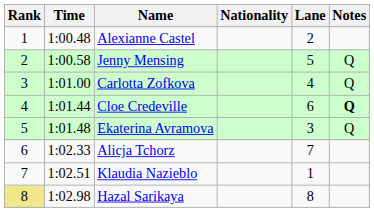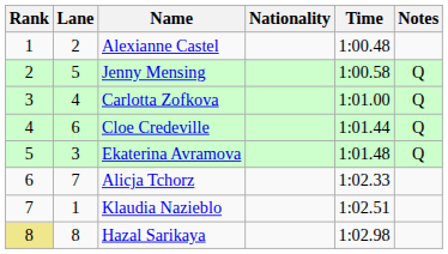 <table class="wikitable sortable" style="text-align:center">
 <tr>
 <th>Rank</th>
-<th>Time</th>
+<th>Lane</th>
 <th>Name</th>
 <th>Nationality</th>
-<th>Lane</th>
+<th>Time</th>
 <th>Notes</th>
 </tr>
 <tr>
 <td>1</td>
-<td>1:00.48</td>
+<td>2</td>
 <td align=left><a href='#'>Alexianne Castel</a></td>
 <td align=left></td>
-<td>2</td>
+<td>1:00.48</td>
 <td></td>
 </tr>
 <tr bgcolor=ccffcc>
 <td>2</td>
-<td>1:00.58</td>
+<td>5</td>
 <td align=left><a href='#'>Jenny Mensing</a></td>
 <td align=left></td>
-<td>5</td>
+<td>1:00.58</td>
 <td>Q</td>
 </tr>
 <tr bgcolor=ccffcc>
 <td>3</td>
-<td>1:01.00</td>
+<td>4</td>
 <td align=left><a href='#'>Carlotta Zofkova</a></td>
 <td align=left></td>
-<td>4</td>
+<td>1:01.00</td>
 <td>Q</td>
 </tr>
 <tr bgcolor=ccffcc>
 <td>4</td>
-<td>1:01.44</td>
+<td>6</td>
 <td align=left><a href='#'>Cloe Credeville</a></td>
 <td align=left></td>
-<td>6</td>
-<td><strong>Q</strong></td>
+<td>1:01.44</td>
+<td>Q</td>
 </tr>
 <tr bgcolor=ccffcc>
 <td>5</td>
-<td>1:01.48</td>
+<td>3</td>
 <td align=left><a href='#'>Ekaterina Avramova</a></td>
 <td align=left></td>
-<td>3</td>
+<td>1:01.48</td>
 <td>Q</td>
 </tr>
 <tr>
 <td>6</td>
-<td>1:02.33</td>
+<td>7</td>
 <td align=left><a href='#'>Alicja Tchorz</a></td>
 <td align=left></td>
-<td>7</td>
+<td>1:02.33</td>
 <td></td>
 </tr>
 <tr>
 <td>7</td>
-<td>1:02.51</td>
+<td>1</td>
 <td align=left><a href='#'>Klaudia Nazieblo</a></td>
 <td align=left></td>
-<td>1</td>
+<td>1:02.51</td>
 <td></td>
 </tr>
 <tr>
 <td style="background: khaki;">8</td>
-<td>1:02.98</td>
+<td>8</td>
 <td align=left><a href='#'>Hazal Sarikaya</a></td>
 <td align=left></td>
-<td>8</td>
+<td>1:02.98</td>
 <td></td>
 </tr>
 </table>
